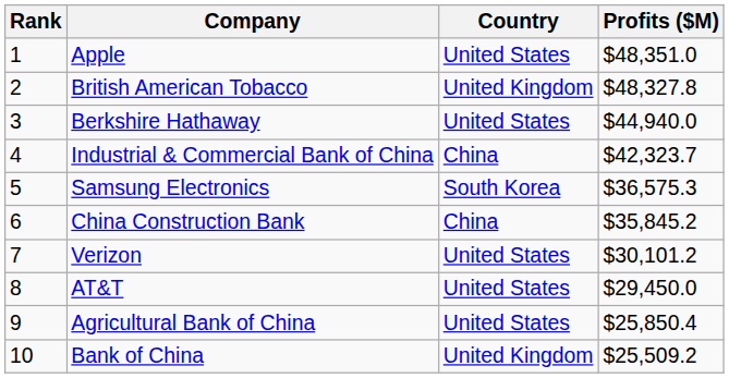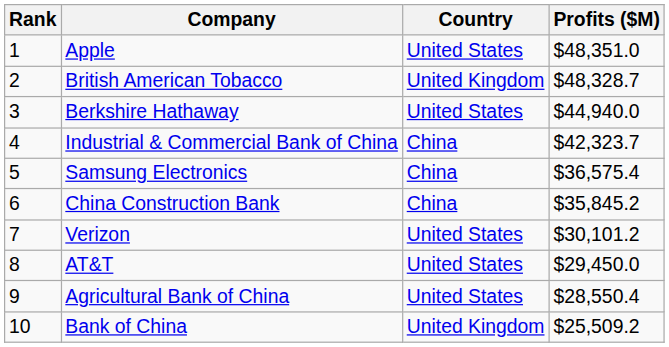 <table class="wikitable sortable">
 <tr>
 <th>Rank</th>
 <th>Company</th>
 <th>Country</th>
 <th>Profits ($M)</th>
 </tr>
 <tr>
 <td>1</td>
 <td><a href='#'>Apple</a></td>
 <td> <a href='#'>United States</a></td>
 <td>$48,351.0</td>
 </tr>
 <tr>
 <td>2</td>
 <td><a href='#'>British American Tobacco</a></td>
 <td> <a href='#'>United Kingdom</a></td>
-<td>$48,327.8</td>
+<td>$48,328.7</td>
 </tr>
 <tr>
 <td>3</td>
 <td><a href='#'>Berkshire Hathaway</a></td>
 <td> <a href='#'>United States</a></td>
 <td>$44,940.0</td>
 </tr>
 <tr>
 <td>4</td>
 <td><a href='#'>Industrial & Commercial Bank of China</a></td>
 <td> <a href='#'>China</a></td>
 <td>$42,323.7</td>
 </tr>
 <tr>
 <td>5</td>
 <td><a href='#'>Samsung Electronics</a></td>
-<td> <a href='#'>South Korea</a></td>
-<td>$36,575.3</td>
+<td> <a href='#'>China</a></td>
+<td>$36,575.4</td>
 </tr>
 <tr>
 <td>6</td>
 <td><a href='#'>China Construction Bank</a></td>
 <td> <a href='#'>China</a></td>
 <td>$35,845.2</td>
 </tr>
 <tr>
 <td>7</td>
 <td><a href='#'>Verizon</a></td>
 <td> <a href='#'>United States</a></td>
 <td>$30,101.2</td>
 </tr>
 <tr>
 <td>8</td>
 <td><a href='#'>AT&T</a></td>
 <td> <a href='#'>United States</a></td>
 <td>$29,450.0</td>
 </tr>
 <tr>
 <td>9</td>
 <td><a href='#'>Agricultural Bank of China</a></td>
 <td> <a href='#'>United States</a></td>
-<td>$25,850.4</td>
+<td>$28,550.4</td>
 </tr>
 <tr>
 <td>10</td>
 <td><a href='#'>Bank of China</a></td>
 <td> <a href='#'>United Kingdom</a></td>
 <td>$25,509.2</td>
 </tr>
 </table>
